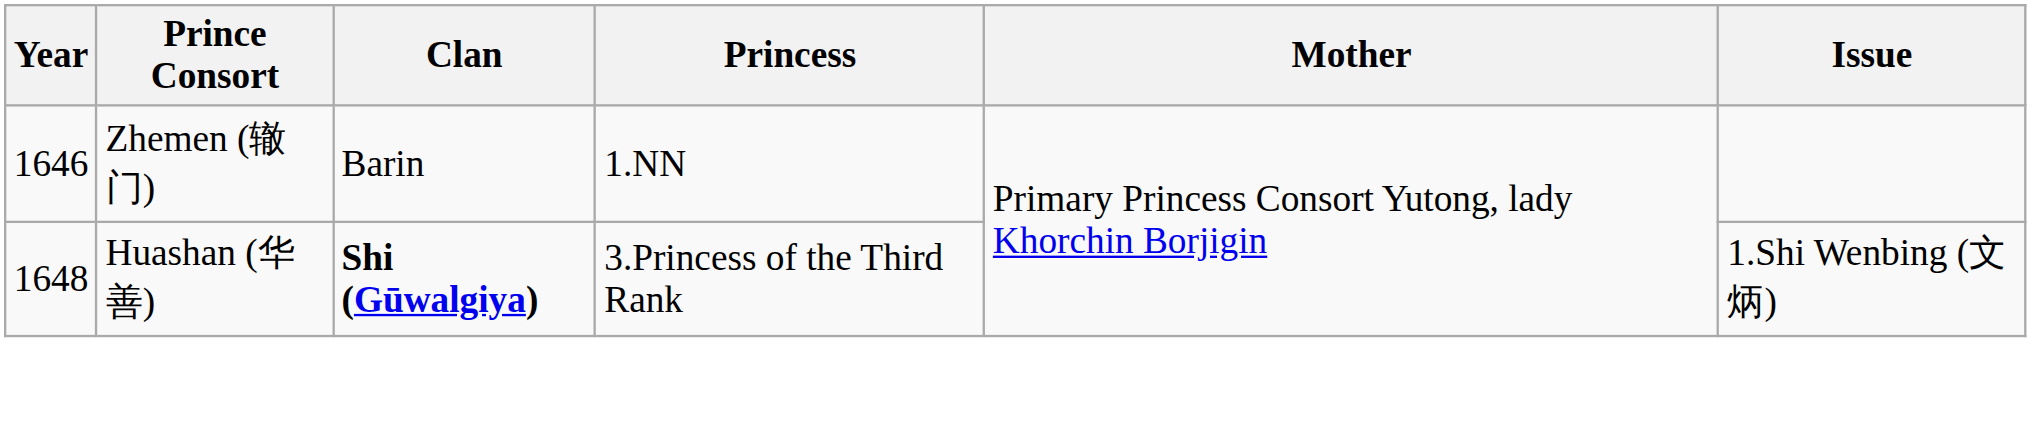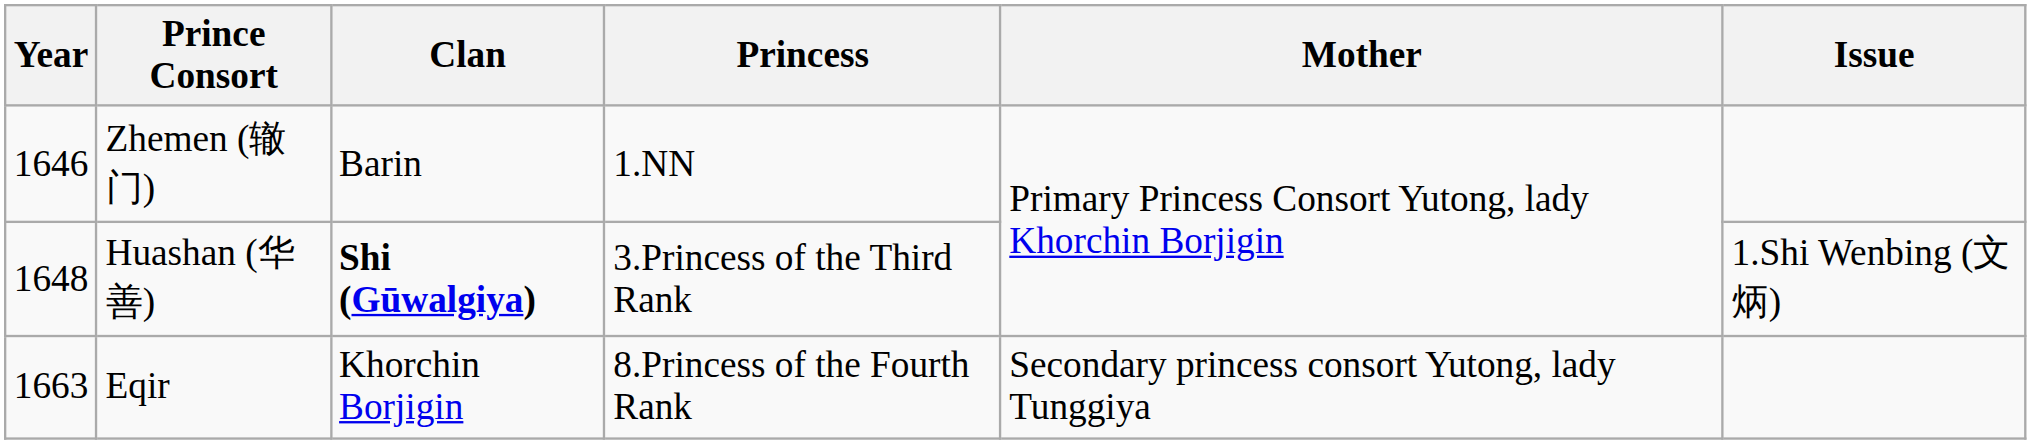 <table class="wikitable">
 <tr>
 <th>Year</th>
 <th>Prince Consort</th>
 <th>Clan</th>
 <th>Princess</th>
 <th>Mother</th>
 <th>Issue</th>
 </tr>
 <tr>
 <td>1646</td>
 <td>Zhemen (辙门)</td>
 <td>Barin</td>
 <td>1.NN</td>
 <td rowspan="2">Primary Princess Consort Yutong, lady <a href='#'>Khorchin Borjigin</a></td>
 <td></td>
 </tr>
 <tr>
 <td>1648</td>
 <td>Huashan (华善)</td>
 <td><strong>Shi (<a href='#'>Gūwalgiya</a>)</strong></td>
 <td>3.Princess of the Third Rank</td>
 <td>1.Shi Wenbing (文炳)</td>
 </tr>
+<tr>
+<td>1663</td>
+<td>Eqir</td>
+<td>Khorchin <a href='#'>Borjigin</a></td>
+<td>8.Princess of the Fourth Rank</td>
+<td>Secondary princess consort Yutong, lady Tunggiya</td>
+<td></td>
+</tr>
 </table>
